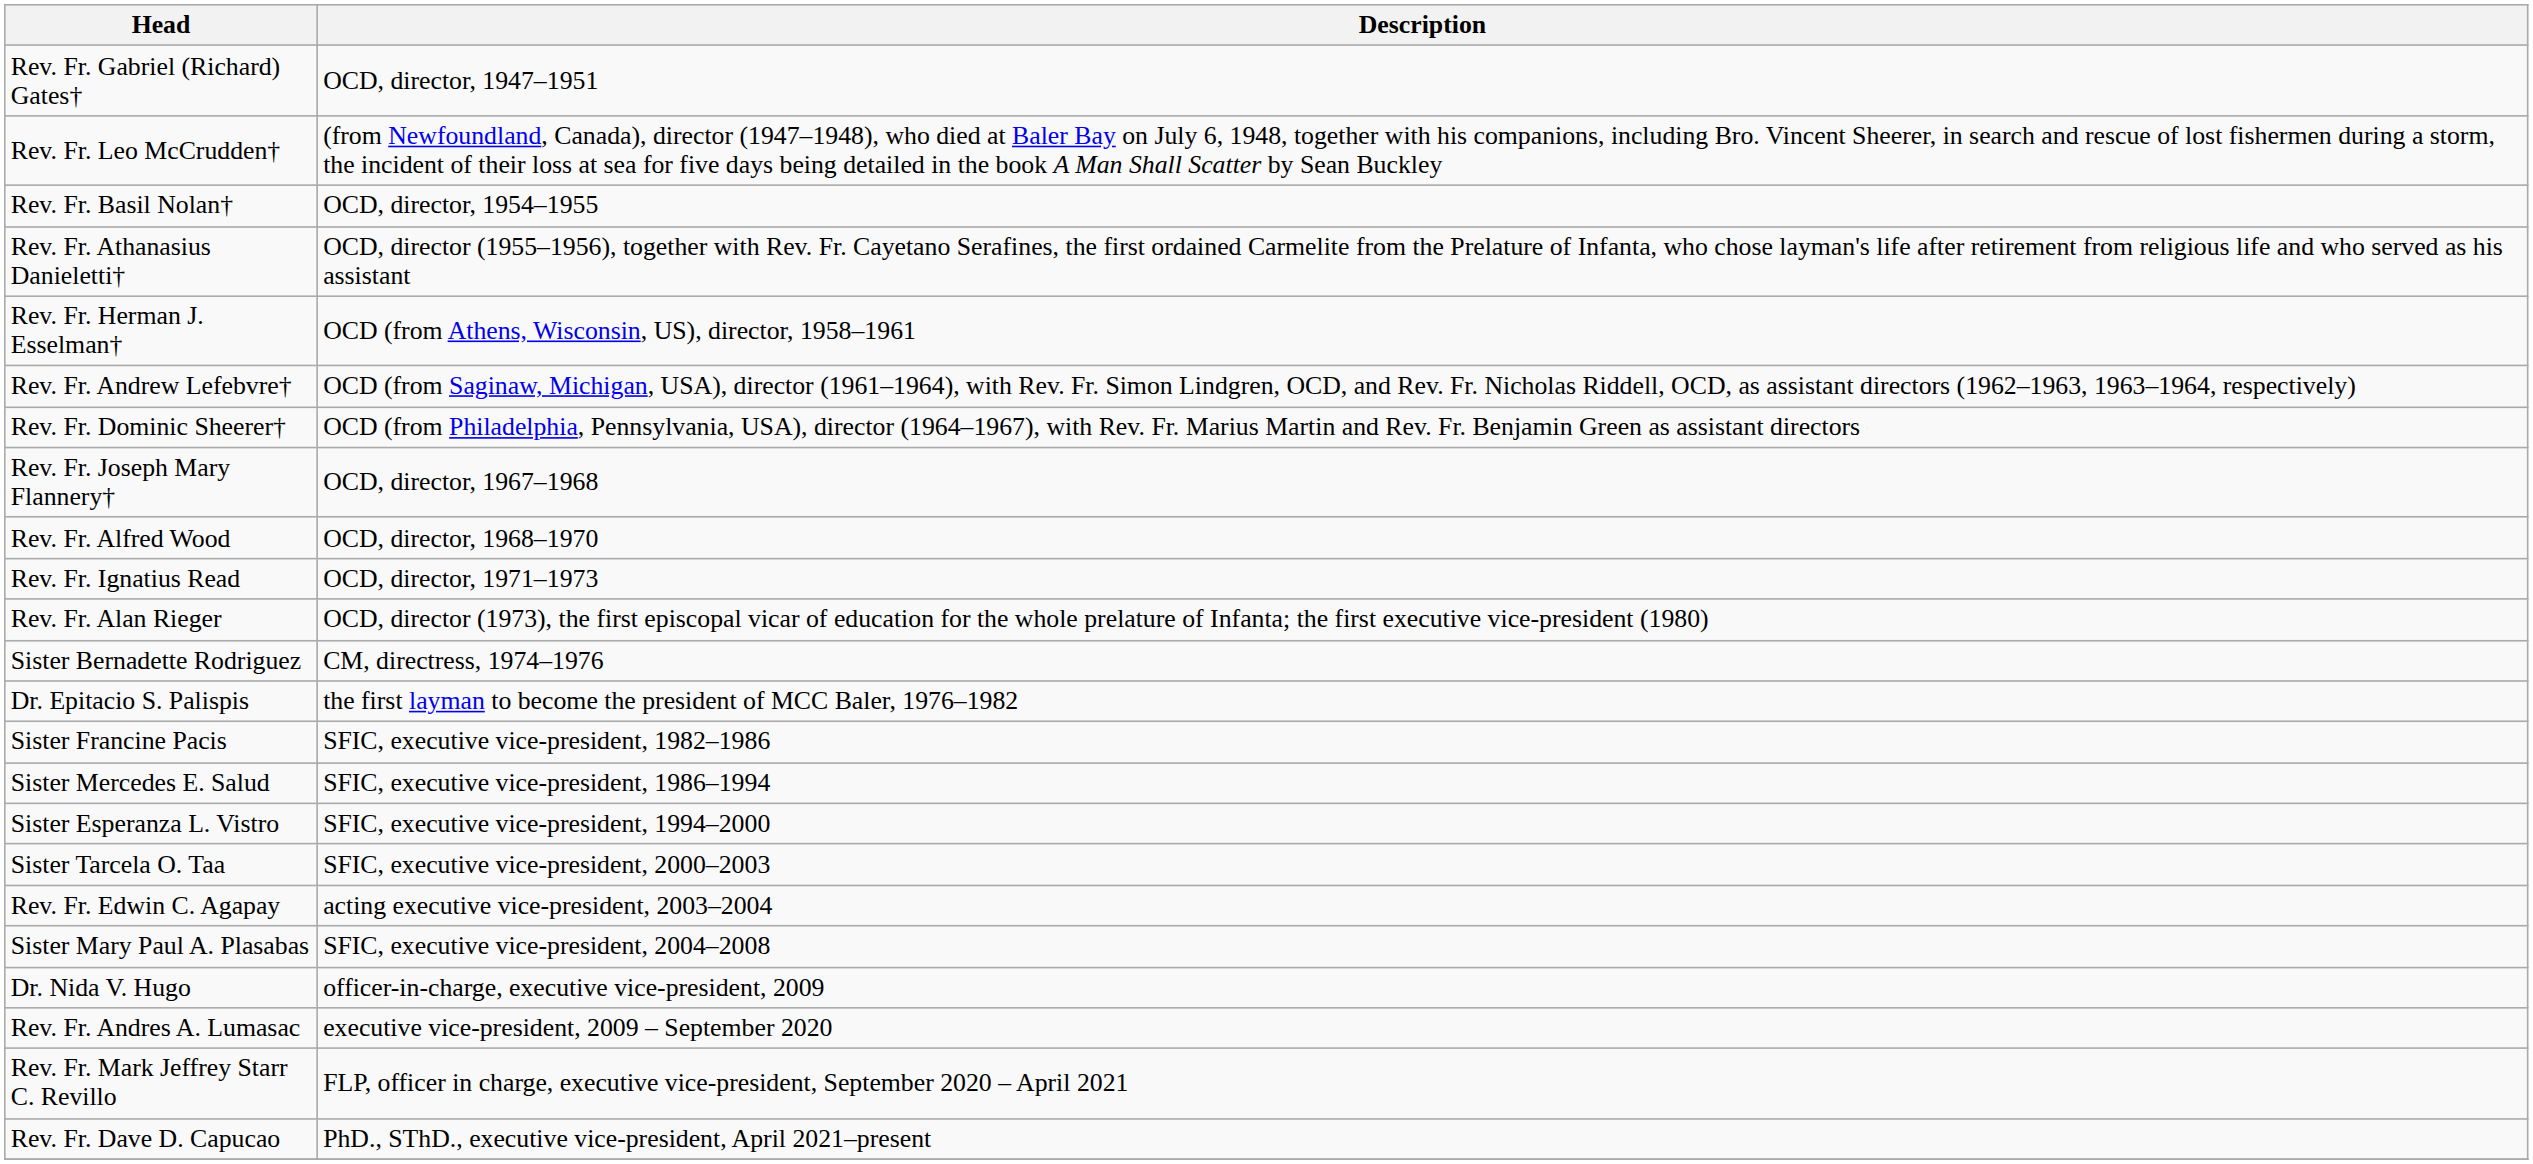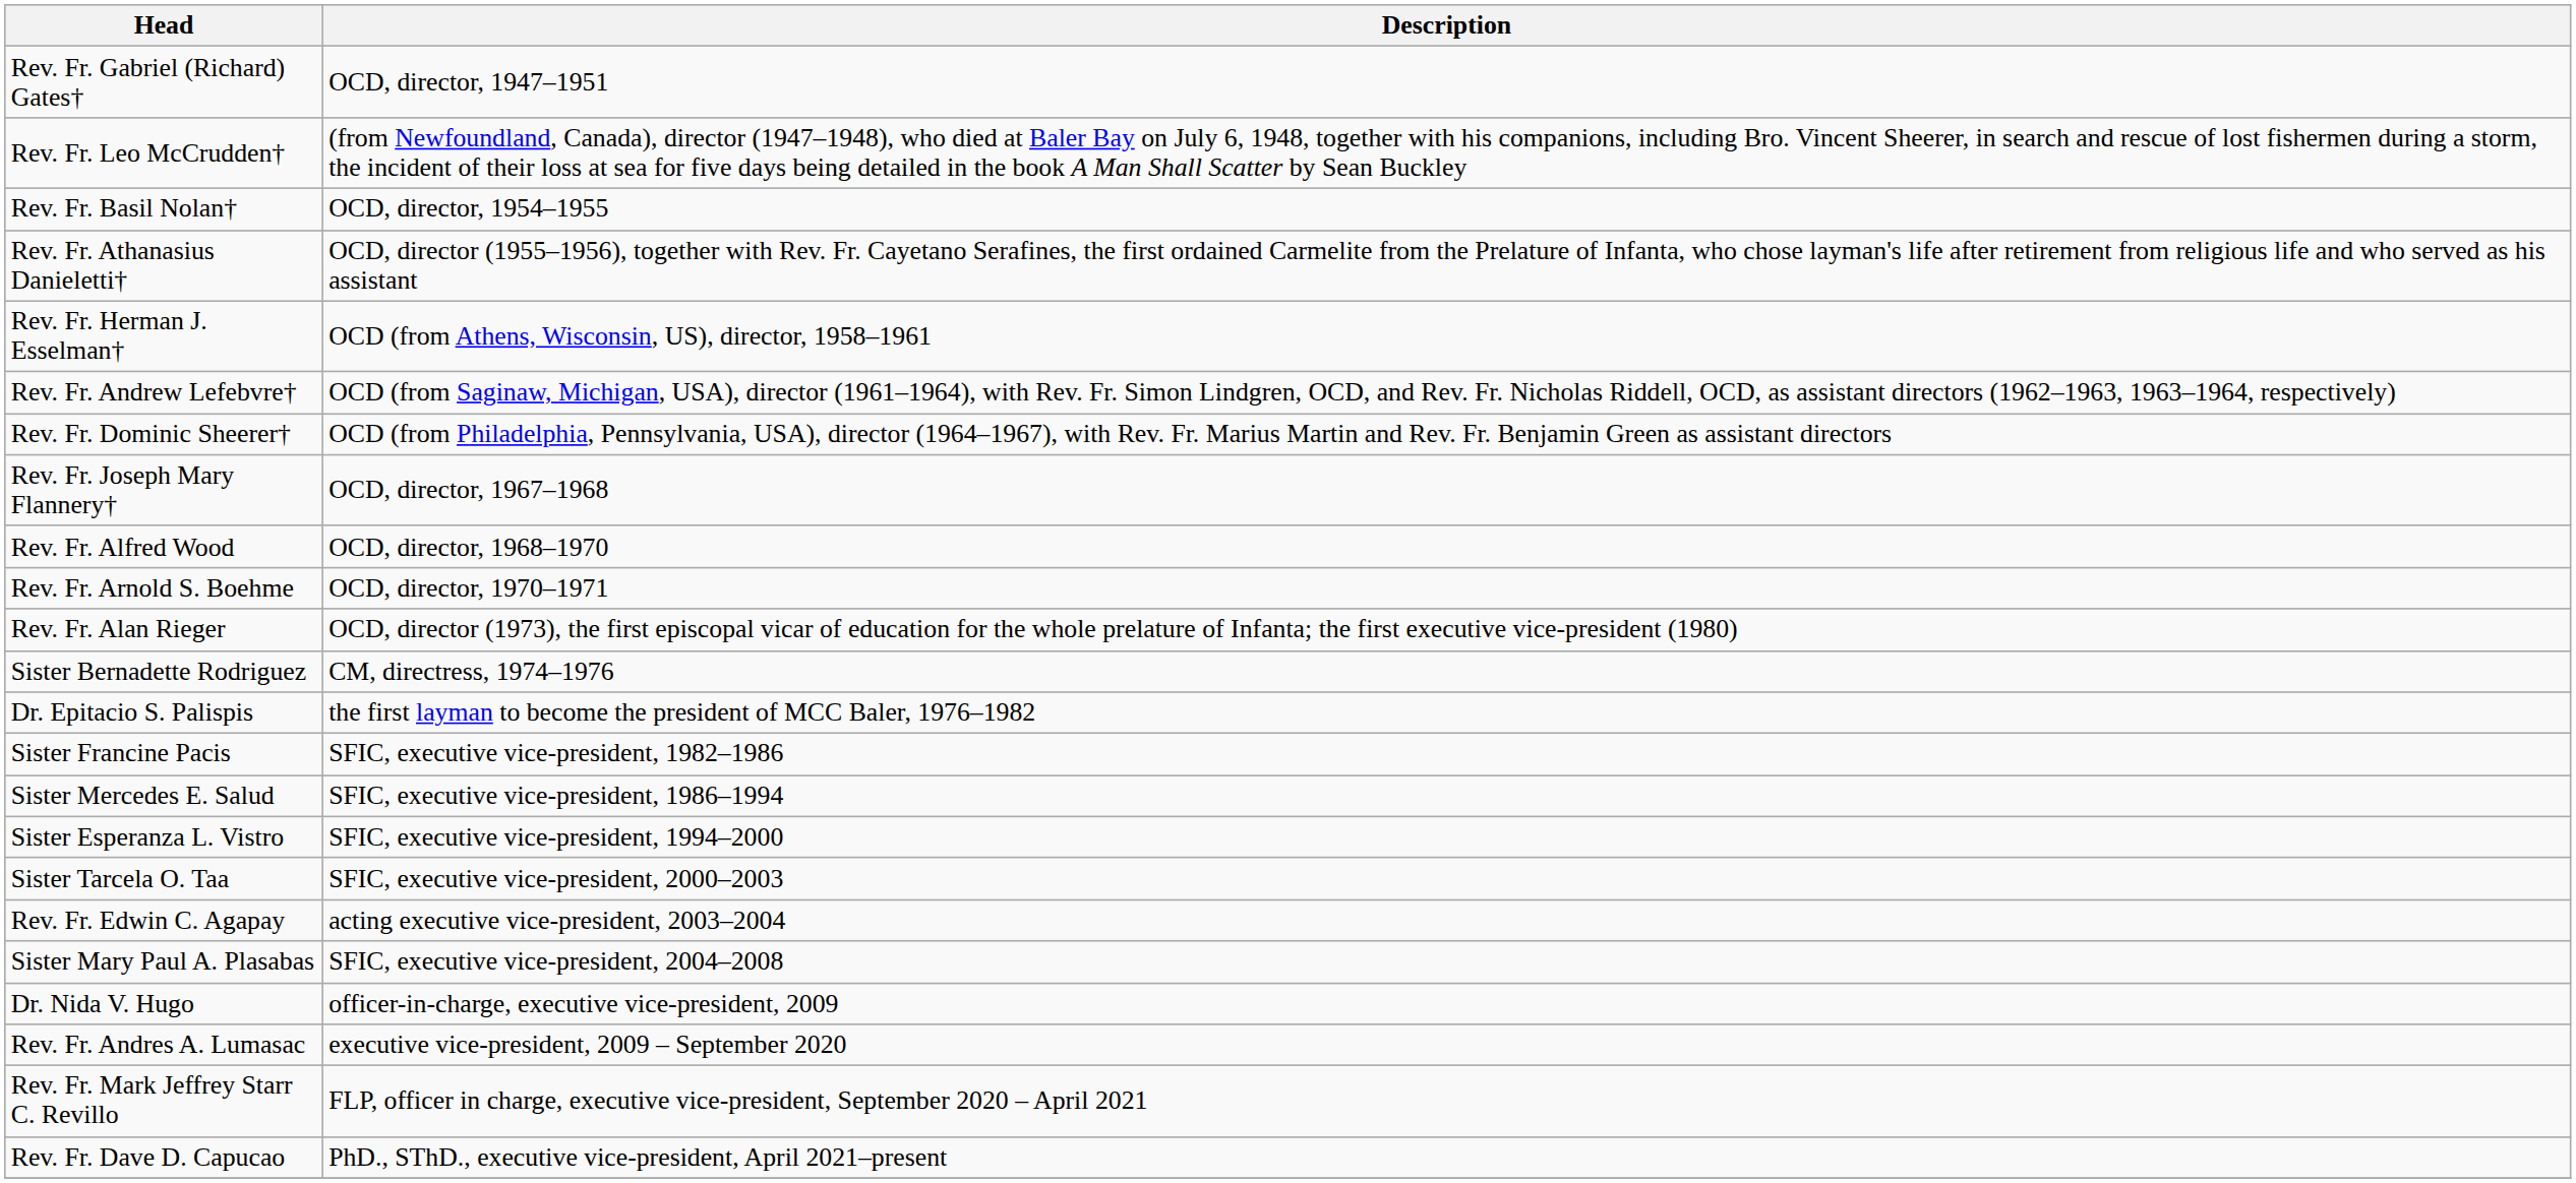 <table class="wikitable">
 <tr>
 <th>Head</th>
 <th>Description</th>
 </tr>
 <tr>
 <td>Rev. Fr. Gabriel (Richard) Gates†</td>
 <td>OCD, director, 1947–1951</td>
 </tr>
 <tr>
 <td>Rev. Fr. Leo McCrudden†</td>
 <td>(from <a href='#'>Newfoundland</a>, Canada), director (1947–1948), who died at <a href='#'>Baler Bay</a> on July 6, 1948, together with his companions, including Bro. Vincent Sheerer, in search and rescue of lost fishermen during a storm, the incident of their loss at sea for five days being detailed in the book <em>A Man Shall Scatter</em> by Sean Buckley</td>
 </tr>
 <tr>
 <td>Rev. Fr. Basil Nolan†</td>
 <td>OCD, director, 1954–1955</td>
 </tr>
 <tr>
 <td>Rev. Fr. Athanasius Danieletti†</td>
 <td>OCD, director (1955–1956), together with Rev. Fr. Cayetano Serafines, the first ordained Carmelite from the Prelature of Infanta, who chose layman's life after retirement from religious life and who served as his assistant</td>
 </tr>
 <tr>
 <td>Rev. Fr. Herman J. Esselman†</td>
 <td>OCD (from <a href='#'>Athens, Wisconsin</a>, US), director, 1958–1961</td>
 </tr>
 <tr>
 <td>Rev. Fr. Andrew Lefebvre†</td>
 <td>OCD (from <a href='#'>Saginaw, Michigan</a>, USA), director (1961–1964), with Rev. Fr. Simon Lindgren, OCD, and Rev. Fr. Nicholas Riddell, OCD, as assistant directors (1962–1963, 1963–1964, respectively)</td>
 </tr>
 <tr>
 <td>Rev. Fr. Dominic Sheerer†</td>
 <td>OCD (from <a href='#'>Philadelphia</a>, Pennsylvania, USA), director (1964–1967), with Rev. Fr. Marius Martin and Rev. Fr. Benjamin Green as assistant directors</td>
 </tr>
 <tr>
 <td>Rev. Fr. Joseph Mary Flannery†</td>
 <td>OCD, director, 1967–1968</td>
 </tr>
 <tr>
 <td>Rev. Fr. Alfred Wood</td>
 <td>OCD, director, 1968–1970</td>
 </tr>
 <tr>
-<td>Rev. Fr. Ignatius Read</td>
-<td>OCD, director, 1971–1973</td>
+<td>Rev. Fr. Arnold S. Boehme</td>
+<td>OCD, director, 1970–1971</td>
 </tr>
 <tr>
 <td>Rev. Fr. Alan Rieger</td>
 <td>OCD, director (1973), the first episcopal vicar of education for the whole prelature of Infanta; the first executive vice-president (1980)</td>
 </tr>
 <tr>
 <td>Sister Bernadette Rodriguez</td>
 <td>CM, directress, 1974–1976</td>
 </tr>
 <tr>
 <td>Dr. Epitacio S. Palispis</td>
 <td>the first <a href='#'>layman</a> to become the president of MCC Baler, 1976–1982</td>
 </tr>
 <tr>
 <td>Sister Francine Pacis</td>
 <td>SFIC, executive vice-president, 1982–1986</td>
 </tr>
 <tr>
 <td>Sister Mercedes E. Salud</td>
 <td>SFIC, executive vice-president, 1986–1994</td>
 </tr>
 <tr>
 <td>Sister Esperanza L. Vistro</td>
 <td>SFIC, executive vice-president, 1994–2000</td>
 </tr>
 <tr>
 <td>Sister Tarcela O. Taa</td>
 <td>SFIC, executive vice-president, 2000–2003</td>
 </tr>
 <tr>
 <td>Rev. Fr. Edwin C. Agapay</td>
 <td>acting executive vice-president, 2003–2004</td>
 </tr>
 <tr>
 <td>Sister Mary Paul A. Plasabas</td>
 <td>SFIC, executive vice-president, 2004–2008</td>
 </tr>
 <tr>
 <td>Dr. Nida V. Hugo</td>
 <td>officer-in-charge, executive vice-president, 2009</td>
 </tr>
 <tr>
 <td>Rev. Fr. Andres A. Lumasac</td>
 <td>executive vice-president, 2009 – September 2020</td>
 </tr>
 <tr>
 <td>Rev. Fr. Mark Jeffrey Starr C. Revillo</td>
 <td>FLP, officer in charge, executive vice-president, September 2020 – April 2021</td>
 </tr>
 <tr>
 <td>Rev. Fr. Dave D. Capucao</td>
 <td>PhD., SThD., executive vice-president, April 2021–present</td>
 </tr>
 <tr>
 </tr>
 </table>
